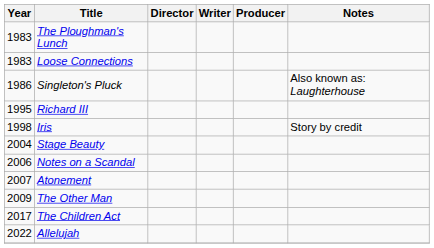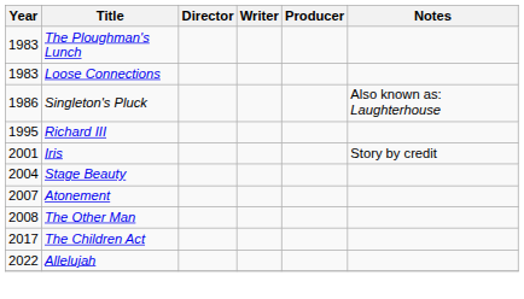 <table class="wikitable">
 <tr>
 <th>Year</th>
 <th>Title</th>
 <th>Director</th>
 <th>Writer</th>
 <th>Producer</th>
 <th>Notes</th>
 </tr>
 <tr>
 <td>1983</td>
 <td><em><a href='#'>The Ploughman's Lunch</a></em></td>
 <td></td>
 <td></td>
 <td></td>
 <td></td>
 </tr>
 <tr>
 <td>1983</td>
 <td><em><a href='#'>Loose Connections</a></em></td>
 <td></td>
 <td></td>
 <td></td>
 <td></td>
 </tr>
 <tr>
 <td>1986</td>
 <td><em>Singleton's Pluck</em></td>
 <td></td>
 <td></td>
 <td></td>
 <td>Also known as: <em>Laughterhouse</em></td>
 </tr>
 <tr>
 <td>1995</td>
 <td><em><a href='#'>Richard III</a></em></td>
 <td></td>
 <td></td>
 <td></td>
 <td></td>
 </tr>
 <tr>
-<td>1998</td>
+<td>2001</td>
 <td><em><a href='#'>Iris</a></em></td>
 <td></td>
 <td></td>
 <td></td>
 <td>Story by credit</td>
 </tr>
 <tr>
 <td>2004</td>
 <td><em><a href='#'>Stage Beauty</a></em></td>
 <td></td>
 <td></td>
 <td></td>
 <td></td>
 </tr>
 <tr>
-<td>2006</td>
-<td><em><a href='#'>Notes on a Scandal</a></em></td>
-<td></td>
-<td></td>
-<td></td>
-<td></td>
-</tr>
-<tr>
 <td>2007</td>
 <td><em><a href='#'>Atonement</a></em></td>
 <td></td>
 <td></td>
 <td></td>
 <td></td>
 </tr>
 <tr>
-<td>2009</td>
+<td>2008</td>
 <td><em><a href='#'>The Other Man</a></em></td>
 <td></td>
 <td></td>
 <td></td>
 <td></td>
 </tr>
 <tr>
 <td>2017</td>
 <td><em><a href='#'>The Children Act</a></em></td>
 <td></td>
 <td></td>
 <td></td>
 <td></td>
 </tr>
 <tr>
 <td>2022</td>
 <td><em><a href='#'>Allelujah</a></em></td>
 <td></td>
 <td></td>
 <td></td>
 <td></td>
 </tr>
 <tr>
 </tr>
 </table>
